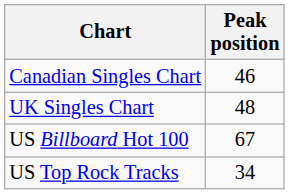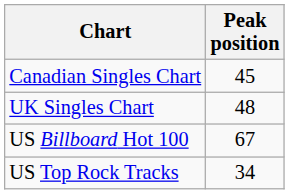 <table class="wikitable ">
 <tr>
 <th scope="col">Chart</th>
 <th scope="col">Peak<br>position</th>
 </tr>
 <tr>
 <td><a href='#'>Canadian Singles Chart</a></td>
-<td style="text-align:center;">46</td>
+<td style="text-align:center;">45</td>
 </tr>
 <tr>
 <td><a href='#'>UK Singles Chart</a></td>
 <td style="text-align:center;">48</td>
 </tr>
 <tr>
 <td>US <a href='#'><em>Billboard</em> Hot 100</a></td>
 <td style="text-align:center;">67</td>
 </tr>
 <tr>
 <td>US <a href='#'>Top Rock Tracks</a></td>
 <td style="text-align:center;">34</td>
 </tr>
 </table>
